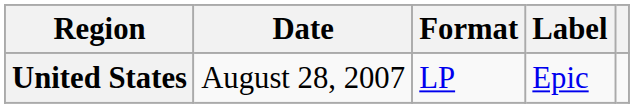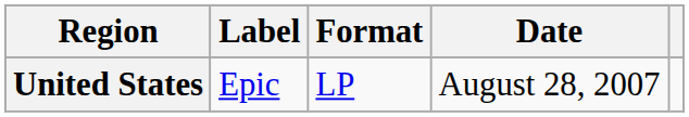 <table class="wikitable plainrowheaders">
 <tr>
 <th scope="col">Region</th>
+<th scope="col">Label</th>
+<th scope="col">Format</th>
 <th scope="col">Date</th>
-<th scope="col">Format</th>
-<th scope="col">Label</th>
 <th scope="col"></th>
 </tr>
 <tr>
 <th scope="row">United States</th>
+<td><a href='#'>Epic</a></td>
+<td><a href='#'>LP</a></td>
 <td>August 28, 2007</td>
-<td><a href='#'>LP</a></td>
-<td><a href='#'>Epic</a></td>
 <td></td>
 </tr>
 </table>
